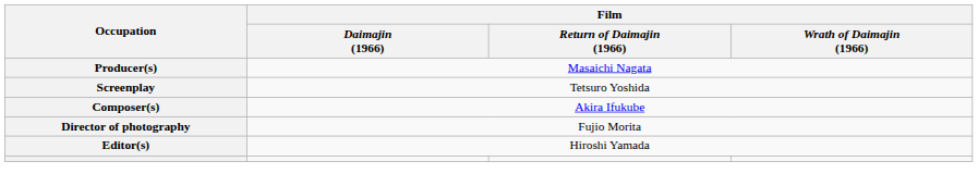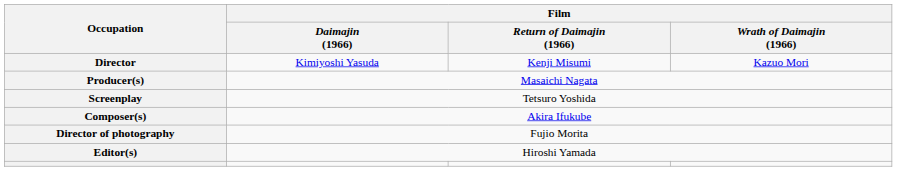 <table class="wikitable" style="text-align:center; width:99%;">
 <tr>
 <th width="20%" rowspan="2">Occupation</th>
 <th colspan="3">Film</th>
 </tr>
 <tr>
 <th width="20%"><em>Daimajin</em><br>(1966)</th>
 <th width="20%"><em>Return of Daimajin</em><br>(1966)</th>
 <th width="20%"><em>Wrath of Daimajin</em><br>(1966)</th>
+</tr>
+<tr>
+<th>Director</th>
+<td><a href='#'>Kimiyoshi Yasuda</a></td>
+<td><a href='#'>Kenji Misumi</a></td>
+<td><a href='#'>Kazuo Mori</a></td>
 </tr>
 <tr>
 <th>Producer(s)</th>
 <td colspan="3"><a href='#'>Masaichi Nagata</a></td>
 </tr>
 <tr>
 <th>Screenplay</th>
 <td colspan="3">Tetsuro Yoshida</td>
 </tr>
 <tr>
 <th>Composer(s)</th>
 <td colspan="3"><a href='#'>Akira Ifukube</a></td>
 </tr>
 <tr>
 <th>Director of photography</th>
 <td colspan="3">Fujio Morita</td>
 </tr>
 <tr>
 <th>Editor(s)</th>
 <td colspan="3">Hiroshi Yamada</td>
 </tr>
 <tr>
 <th></th>
 <td></td>
 <td></td>
 <td></td>
 </tr>
 </table>
